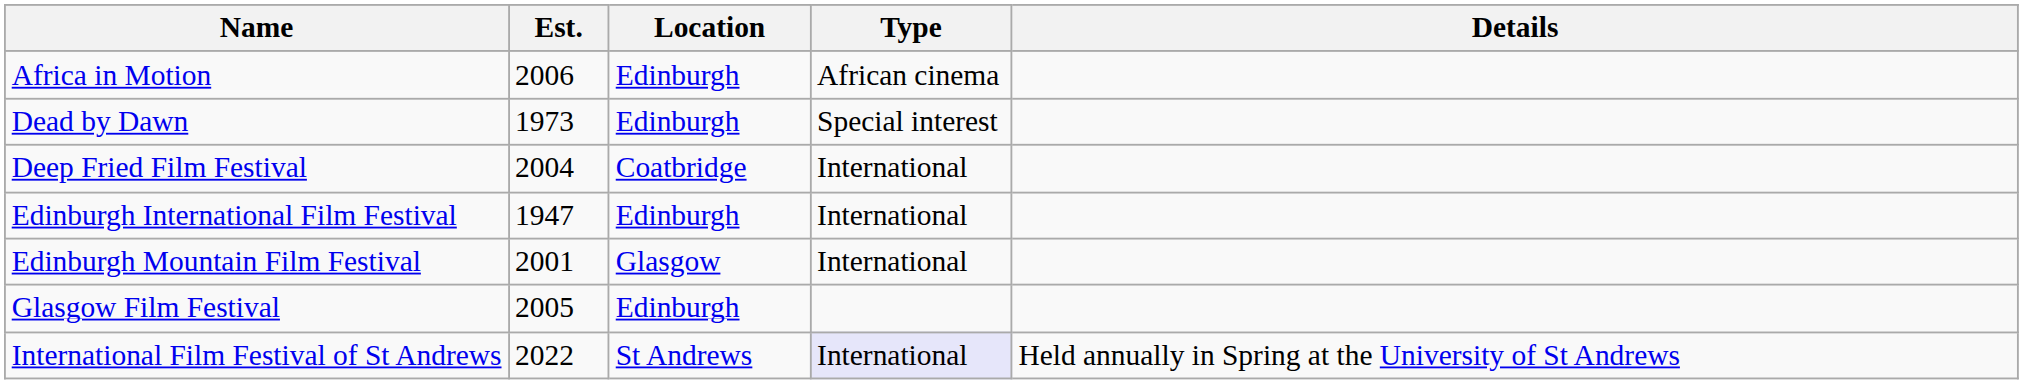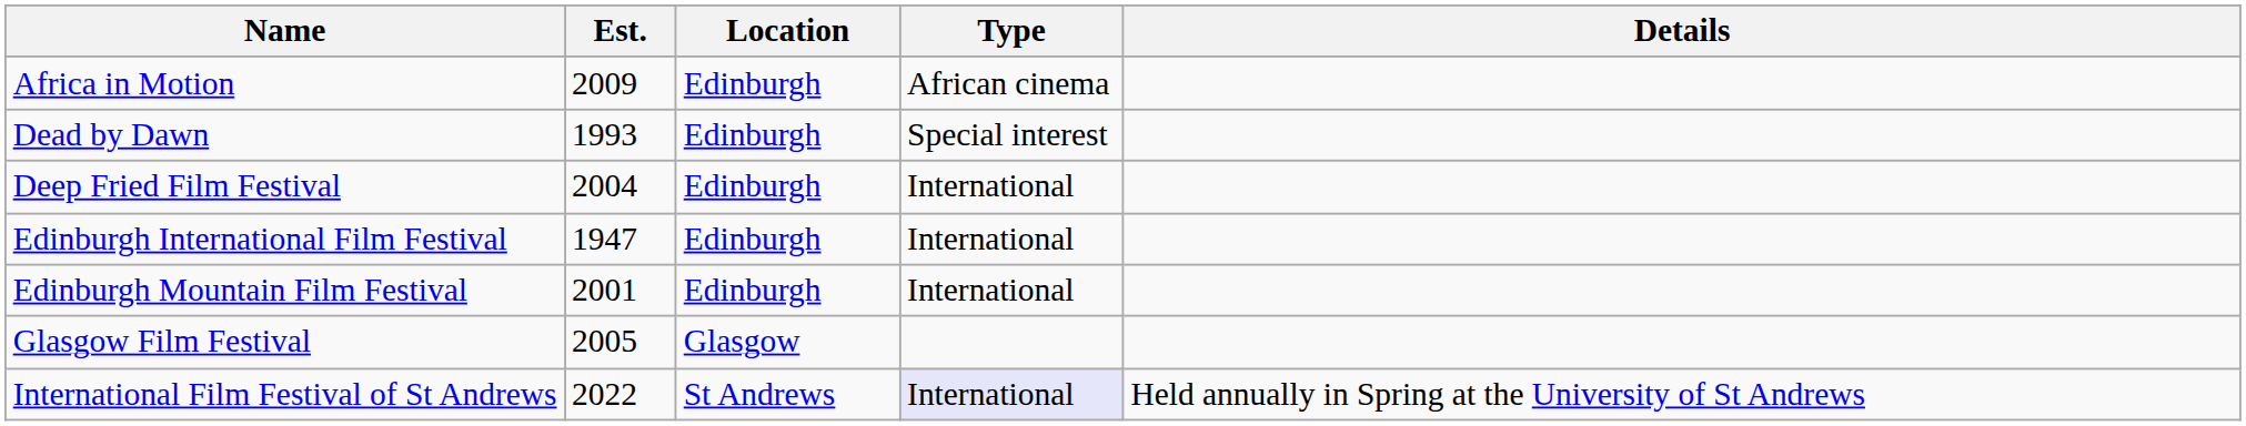 <table class="wikitable">
 <tr>
 <th width="25%">Name</th>
 <th width="5%">Est.</th>
 <th width="10%">Location</th>
 <th width="10%">Type</th>
 <th>Details</th>
 </tr>
 <tr>
 <td><a href='#'>Africa in Motion</a></td>
-<td>2006</td>
+<td>2009</td>
 <td><a href='#'>Edinburgh</a></td>
 <td>African cinema</td>
 <td Held annually towards the end of October, the festival features films from all over the African continent.></td>
 </tr>
 <tr>
 <td><a href='#'>Dead by Dawn</a></td>
-<td>1973</td>
+<td>1993</td>
 <td><a href='#'>Edinburgh</a></td>
 <td>Special interest</td>
 <td Held annually in April, the festival showcases independent, short and feature horror films.></td>
 </tr>
 <tr>
 <td><a href='#'>Deep Fried Film Festival</a></td>
 <td>2004</td>
-<td><a href='#'>Coatbridge</a></td>
+<td><a href='#'>Edinburgh</a></td>
 <td>International</td>
 <td Held annually in August, the festival showcases films from around the globe.></td>
 </tr>
 <tr>
 <td><a href='#'>Edinburgh International Film Festival</a></td>
 <td>1947</td>
 <td><a href='#'>Edinburgh</a></td>
 <td>International</td>
 <td The longest continuously running film festival in the world, taking place annually in June.></td>
 </tr>
 <tr>
 <td><a href='#'>Edinburgh Mountain Film Festival</a></td>
 <td>2001</td>
-<td><a href='#'>Glasgow</a></td>
+<td><a href='#'>Edinburgh</a></td>
 <td>International</td>
 <td This lively festival takes place each October and screens adventure films from across the globe.></td>
 </tr>
 <tr>
 <td><a href='#'>Glasgow Film Festival</a></td>
 <td>2005</td>
-<td><a href='#'>Edinburgh</a></td>
+<td><a href='#'>Glasgow</a></td>
 <td></td>
 <td></td>
 </tr>
 <tr>
 <td><a href='#'>International Film Festival of St Andrews</a></td>
 <td>2022</td>
 <td><a href='#'>St Andrews</a></td>
 <td style="background: lavender;">International</td>
 <td>Held annually in Spring at the <a href='#'>University of St Andrews</a></td>
 </tr>
 </table>
